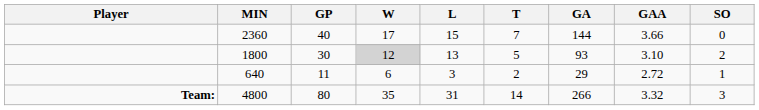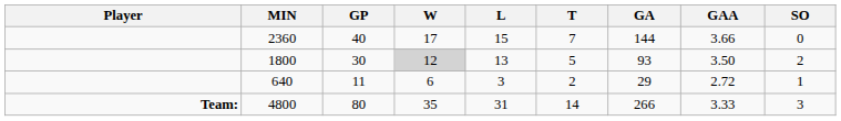 <table class="wikitable sortable" width="60%">
 <tr>
 <th bgcolor="#DDDDFF" width="10%">Player</th>
 <th width="3%" bgcolor="#DDDDFF" title="Minutes played">MIN</th>
 <th width="3%" bgcolor="#DDDDFF" title="Games played in">GP</th>
 <th width="3%" bgcolor="#DDDDFF" title="Wins">W</th>
 <th width="3%" bgcolor="#DDDDFF"title="Losses">L</th>
 <th width="3%" bgcolor="#DDDDFF" title="Ties">T</th>
 <th width="3%" bgcolor="#DDDDFF" title="Goals against">GA</th>
 <th width="3%" bgcolor="#DDDDFF" title="Goals against average">GAA</th>
 <th width="3%" bgcolor="#DDDDFF"title="Shut-outs">SO</th>
 </tr>
 <tr align="center">
 <td align="right"></td>
 <td>2360</td>
 <td>40</td>
 <td>17</td>
 <td>15</td>
 <td>7</td>
 <td>144</td>
 <td>3.66</td>
 <td>0</td>
 </tr>
 <tr align="center">
 <td align="right"></td>
 <td>1800</td>
 <td>30</td>
 <td style="background: lightgrey;">12</td>
 <td>13</td>
 <td>5</td>
 <td>93</td>
-<td>3.10</td>
+<td>3.50</td>
 <td>2</td>
 </tr>
 <tr align="center">
 <td align="right"></td>
 <td>640</td>
 <td>11</td>
 <td>6</td>
 <td>3</td>
 <td>2</td>
 <td>29</td>
 <td>2.72</td>
 <td>1</td>
 </tr>
 <tr align="center">
 <td align="right"><strong>Team:</strong></td>
 <td>4800</td>
 <td>80</td>
 <td>35</td>
 <td>31</td>
 <td>14</td>
 <td>266</td>
-<td>3.32</td>
+<td>3.33</td>
 <td>3</td>
 </tr>
 </table>
